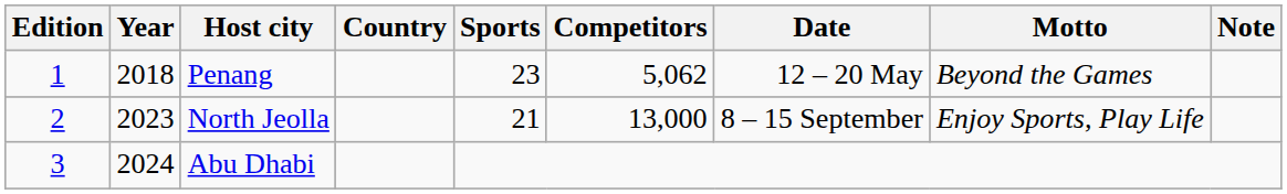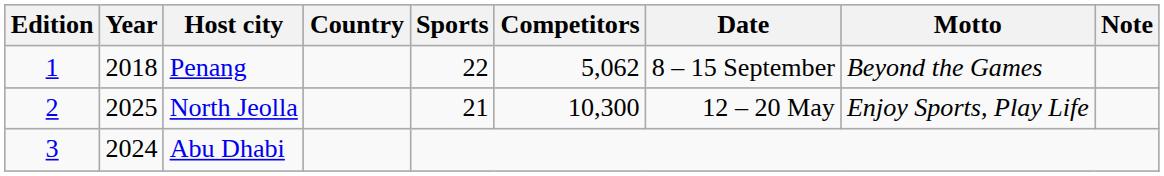 <table class="wikitable">
 <tr>
 <th>Edition</th>
 <th>Year</th>
 <th>Host city</th>
 <th>Country</th>
 <th>Sports</th>
 <th>Competitors</th>
 <th>Date</th>
 <th>Motto</th>
 <th>Note</th>
 </tr>
 <tr>
 <td align=center><a href='#'>1</a></td>
 <td>2018</td>
 <td><a href='#'>Penang</a></td>
 <td></td>
-<td align="right">23</td>
+<td align="right">22</td>
 <td align="right">5,062</td>
-<td align="right">12 – 20 May</td>
+<td align="right">8 – 15 September</td>
 <td><em>Beyond the Games</em></td>
 <td></td>
 </tr>
 <tr>
 <td align=center><a href='#'>2</a></td>
-<td>2023</td>
+<td>2025</td>
 <td><a href='#'>North Jeolla</a></td>
 <td></td>
 <td align="right">21</td>
-<td align="right">13,000</td>
-<td align="right">8 – 15 September</td>
+<td align="right">10,300</td>
+<td align="right">12 – 20 May</td>
 <td><em>Enjoy Sports, Play Life</em></td>
 <td></td>
 </tr>
 <tr>
 <td align=center><a href='#'>3</a></td>
 <td>2024</td>
 <td><a href='#'>Abu Dhabi</a></td>
 <td></td>
 </tr>
 </table>
